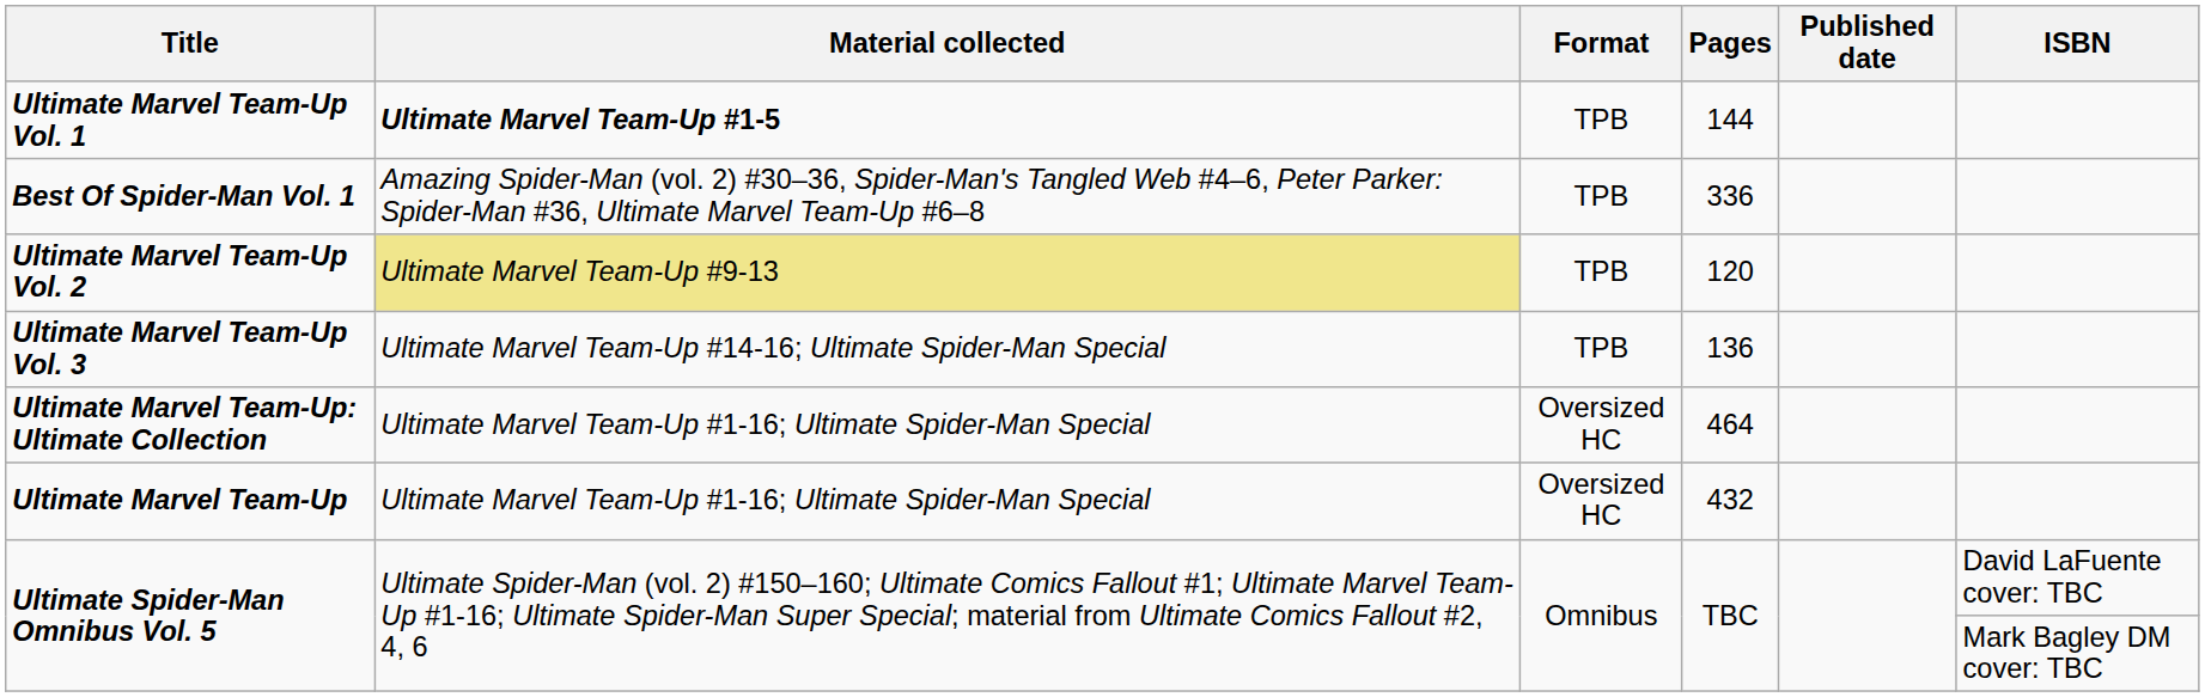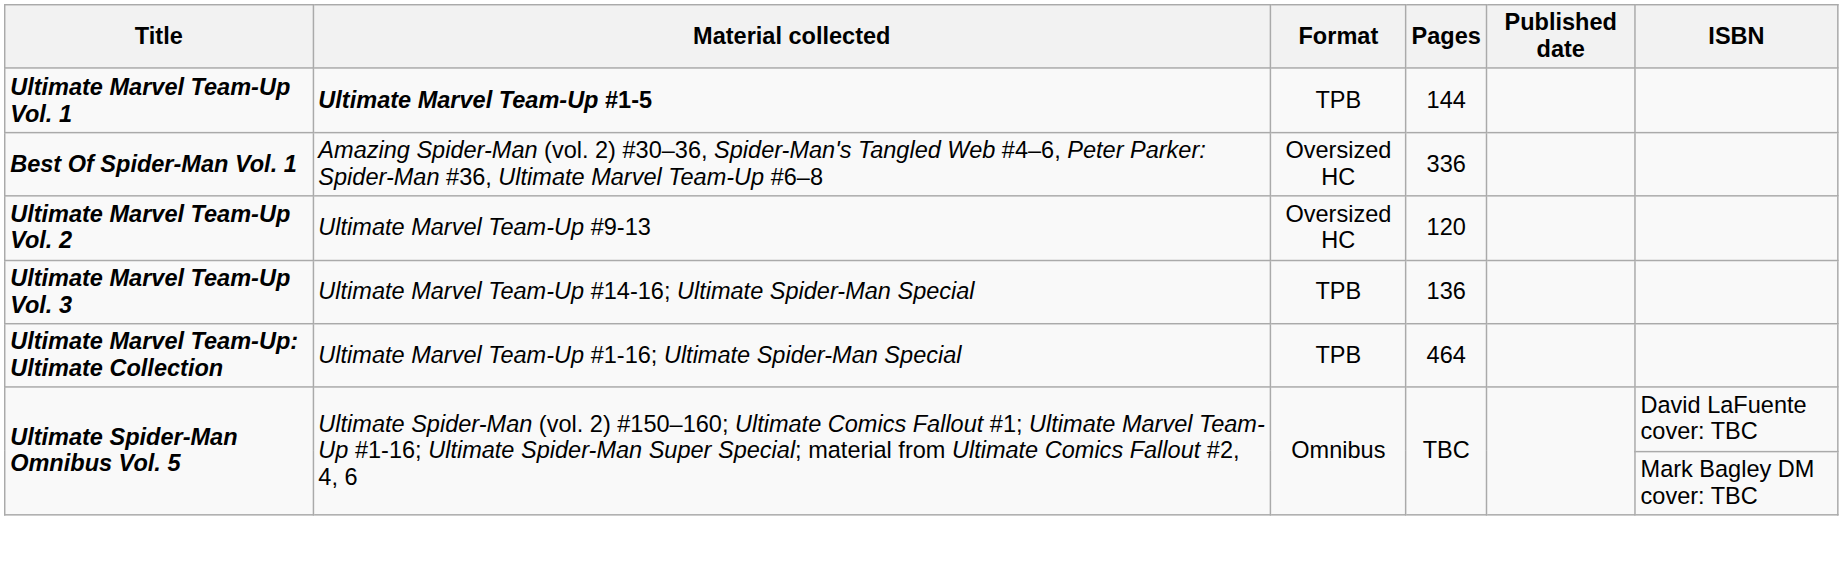 <table class="wikitable">
 <tr>
 <th>Title</th>
 <th>Material collected</th>
 <th>Format</th>
 <th>Pages</th>
 <th>Published date</th>
 <th>ISBN</th>
 </tr>
 <tr>
 <td><strong><em>Ultimate Marvel Team-Up Vol. 1</em></strong></td>
 <td><strong><em>Ultimate Marvel Team-Up</em> #1-5</strong></td>
 <td style="text-align: center;">TPB</td>
 <td style="text-align: center;">144</td>
 <td></td>
 <td></td>
 </tr>
 <tr>
 <td><strong><em>Best Of Spider-Man Vol. 1</em></strong></td>
 <td><em>Amazing Spider-Man</em> (vol. 2) #30–36, <em>Spider-Man's Tangled Web</em> #4–6, <em>Peter Parker: Spider-Man</em> #36, <em>Ultimate Marvel Team-Up</em> #6–8</td>
-<td style="text-align: center;">TPB</td>
+<td style="text-align: center;">Oversized HC</td>
 <td style="text-align: center;">336</td>
 <td></td>
 <td></td>
 </tr>
 <tr>
 <td><strong><em>Ultimate Marvel Team-Up Vol. 2</em></strong></td>
-<td style="background: khaki;"><em>Ultimate Marvel Team-Up</em> #9-13</td>
-<td style="text-align: center;">TPB</td>
+<td><em>Ultimate Marvel Team-Up</em> #9-13</td>
+<td style="text-align: center;">Oversized HC</td>
 <td style="text-align: center;">120</td>
 <td></td>
 <td></td>
 </tr>
 <tr>
 <td><strong><em>Ultimate Marvel Team-Up Vol. 3</em></strong></td>
 <td><em>Ultimate Marvel Team-Up</em> #14-16; <em>Ultimate Spider-Man Special</em></td>
 <td style="text-align: center;">TPB</td>
 <td style="text-align: center;">136</td>
 <td></td>
 <td></td>
 </tr>
 <tr>
 <td><strong><em>Ultimate Marvel Team-Up: Ultimate Collection</em></strong></td>
 <td><em>Ultimate Marvel Team-Up</em> #1-16; <em>Ultimate Spider-Man Special</em></td>
-<td style="text-align: center;">Oversized HC</td>
+<td style="text-align: center;">TPB</td>
 <td style="text-align: center;">464</td>
 <td></td>
 <td {{nowrap></td>
-</tr>
-<tr>
-<td><strong><em>Ultimate Marvel Team-Up</em></strong></td>
-<td><em>Ultimate Marvel Team-Up</em> #1-16; <em>Ultimate Spider-Man Special</em></td>
-<td style="text-align: center;">Oversized HC</td>
-<td style="text-align: center;">432</td>
-<td></td>
-<td></td>
 </tr>
 <tr>
 <td rowspan=2><strong><em>Ultimate Spider-Man Omnibus Vol. 5</em></strong></td>
 <td rowspan=2><em>Ultimate Spider-Man</em> (vol. 2) #150–160; <em>Ultimate Comics Fallout</em> #1; <em>Ultimate Marvel Team-Up</em> #1-16; <em>Ultimate Spider-Man Super Special</em>; material from <em>Ultimate Comics Fallout</em> #2, 4, 6</td>
 <td style="text-align: center;" rowspan=2>Omnibus</td>
 <td style="text-align: center;" rowspan=2>TBC</td>
 <td rowspan=2></td>
 <td>David LaFuente cover: TBC</td>
 </tr>
 <tr>
 <td>Mark Bagley DM cover: TBC</td>
 </tr>
 </table>
